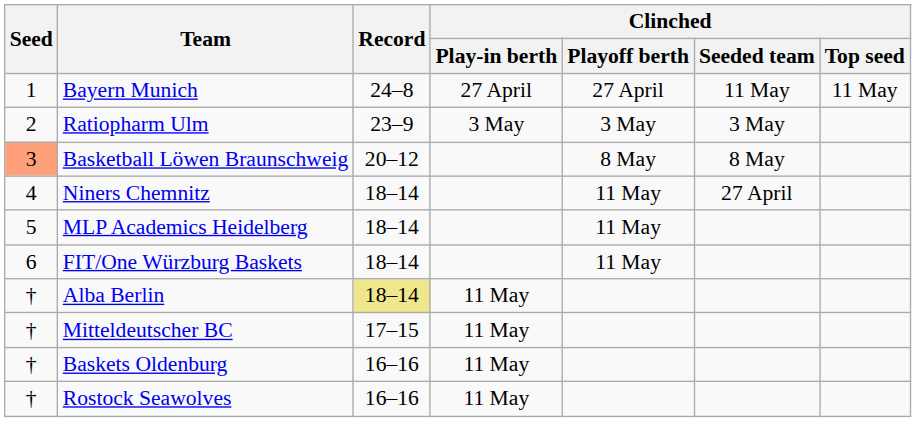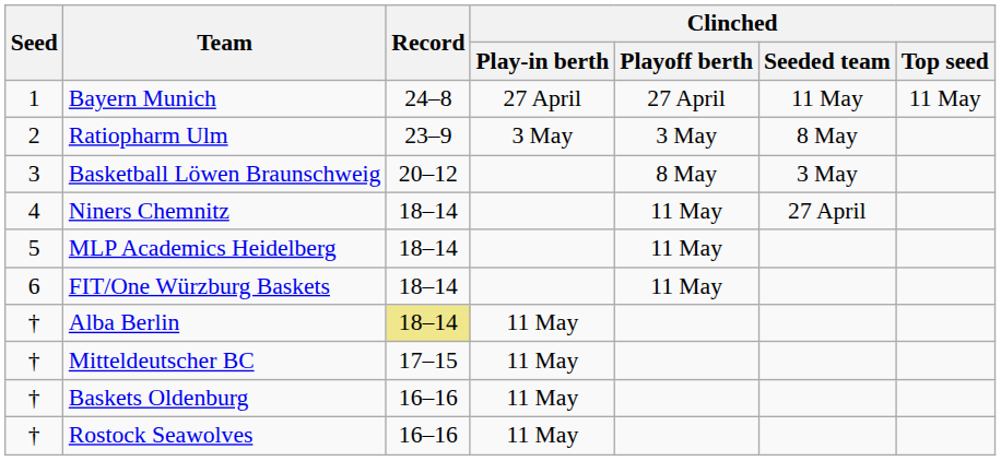 <table class="wikitable" style="text-align:center">
 <tr>
 <th rowspan=2>Seed</th>
 <th rowspan=2>Team</th>
 <th rowspan=2>Record</th>
 <th colspan=4>Clinched</th>
 </tr>
 <tr>
 <th>Play-in berth</th>
 <th>Playoff berth</th>
 <th>Seeded team</th>
 <th>Top seed</th>
 </tr>
 <tr>
 <td>1</td>
 <td align=left><a href='#'>Bayern Munich</a></td>
 <td>24–8</td>
 <td>27 April</td>
 <td>27 April</td>
 <td>11 May</td>
 <td>11 May</td>
 </tr>
 <tr>
 <td>2</td>
 <td align=left><a href='#'>Ratiopharm Ulm</a></td>
 <td>23–9</td>
 <td>3 May</td>
 <td>3 May</td>
-<td>3 May</td>
+<td>8 May</td>
 <td></td>
 </tr>
 <tr>
-<td style="background: lightsalmon;">3</td>
+<td>3</td>
 <td align=left><a href='#'>Basketball Löwen Braunschweig</a></td>
 <td>20–12</td>
 <td></td>
 <td>8 May</td>
-<td>8 May</td>
+<td>3 May</td>
 <td></td>
 </tr>
 <tr>
 <td>4</td>
 <td align=left><a href='#'>Niners Chemnitz</a></td>
 <td>18–14</td>
 <td></td>
 <td>11 May</td>
 <td>27 April</td>
 <td></td>
 </tr>
 <tr>
 <td>5</td>
 <td align=left><a href='#'>MLP Academics Heidelberg</a></td>
 <td>18–14</td>
 <td></td>
 <td>11 May</td>
 <td></td>
 <td></td>
 </tr>
 <tr>
 <td>6</td>
 <td align=left><a href='#'>FIT/One Würzburg Baskets</a></td>
 <td>18–14</td>
 <td></td>
 <td>11 May</td>
 <td></td>
 <td></td>
 </tr>
 <tr>
 <td>†</td>
 <td align=left><a href='#'>Alba Berlin</a></td>
 <td style="background: khaki;">18–14</td>
 <td>11 May</td>
 <td></td>
 <td></td>
 <td></td>
 </tr>
 <tr>
 <td>†</td>
 <td align=left><a href='#'>Mitteldeutscher BC</a></td>
 <td>17–15</td>
 <td>11 May</td>
 <td></td>
 <td></td>
 <td></td>
 </tr>
 <tr>
 <td>†</td>
 <td align=left><a href='#'>Baskets Oldenburg</a></td>
 <td>16–16</td>
 <td>11 May</td>
 <td></td>
 <td></td>
 <td></td>
 </tr>
 <tr>
 <td>†</td>
 <td align=left><a href='#'>Rostock Seawolves</a></td>
 <td>16–16</td>
 <td>11 May</td>
 <td></td>
 <td></td>
 <td></td>
 </tr>
 </table>
